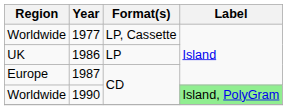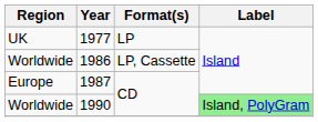 <table class="wikitable">
 <tr>
 <th align="center">Region</th>
 <th align="center">Year</th>
 <th align="center">Format(s)</th>
 <th align="center">Label</th>
 </tr>
 <tr>
-<td align="left">Worldwide</td>
+<td align="left">UK</td>
 <td align="left">1977</td>
-<td align="left">LP, Cassette</td>
+<td align="left">LP</td>
 <td align="left" rowspan="3"><a href='#'>Island</a></td>
 </tr>
 <tr>
-<td align="left">UK</td>
+<td align="left">Worldwide</td>
 <td align="left">1986</td>
-<td align="left">LP</td>
+<td align="left">LP, Cassette</td>
 </tr>
 <tr>
 <td align="left">Europe</td>
 <td align="left">1987</td>
 <td align="left" rowspan="2">CD</td>
 </tr>
 <tr>
 <td align="left">Worldwide</td>
 <td align="left">1990</td>
 <td align="left" style="background: lightgreen;">Island, <a href='#'>PolyGram</a></td>
 </tr>
 <tr>
 </tr>
 </table>
